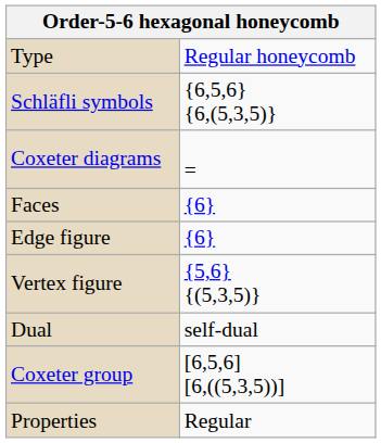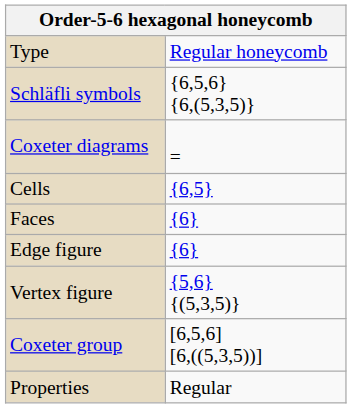 <table class="wikitable" align="right" style="margin-left:10px" width=280>
 <tr>
 <th bgcolor=#e7dcc3 colspan=2>Order-5-6 hexagonal honeycomb</th>
 </tr>
 <tr>
 <td bgcolor=#e7dcc3>Type</td>
 <td><a href='#'>Regular honeycomb</a></td>
 </tr>
 <tr>
 <td bgcolor=#e7dcc3><a href='#'>Schläfli symbols</a></td>
 <td>{6,5,6}<br>{6,(5,3,5)}</td>
 </tr>
 <tr>
 <td bgcolor=#e7dcc3><a href='#'>Coxeter diagrams</a></td>
 <td><br> = </td>
 </tr>
 <tr>
+<td bgcolor=#e7dcc3>Cells</td>
+<td><a href='#'>{6,5}</a> </td>
+</tr>
+<tr>
 <td bgcolor=#e7dcc3>Faces</td>
 <td><a href='#'>{6}</a></td>
 </tr>
 <tr>
 <td bgcolor=#e7dcc3>Edge figure</td>
 <td><a href='#'>{6}</a></td>
 </tr>
 <tr>
 <td bgcolor=#e7dcc3>Vertex figure</td>
 <td><a href='#'>{5,6}</a> <br>{(5,3,5)} </td>
 </tr>
 <tr>
-<td bgcolor=#e7dcc3>Dual</td>
-<td>self-dual</td>
-</tr>
-<tr>
 <td bgcolor=#e7dcc3><a href='#'>Coxeter group</a></td>
 <td>[6,5,6]<br>[6,((5,3,5))]</td>
 </tr>
 <tr>
 <td bgcolor=#e7dcc3>Properties</td>
 <td>Regular</td>
 </tr>
 </table>
